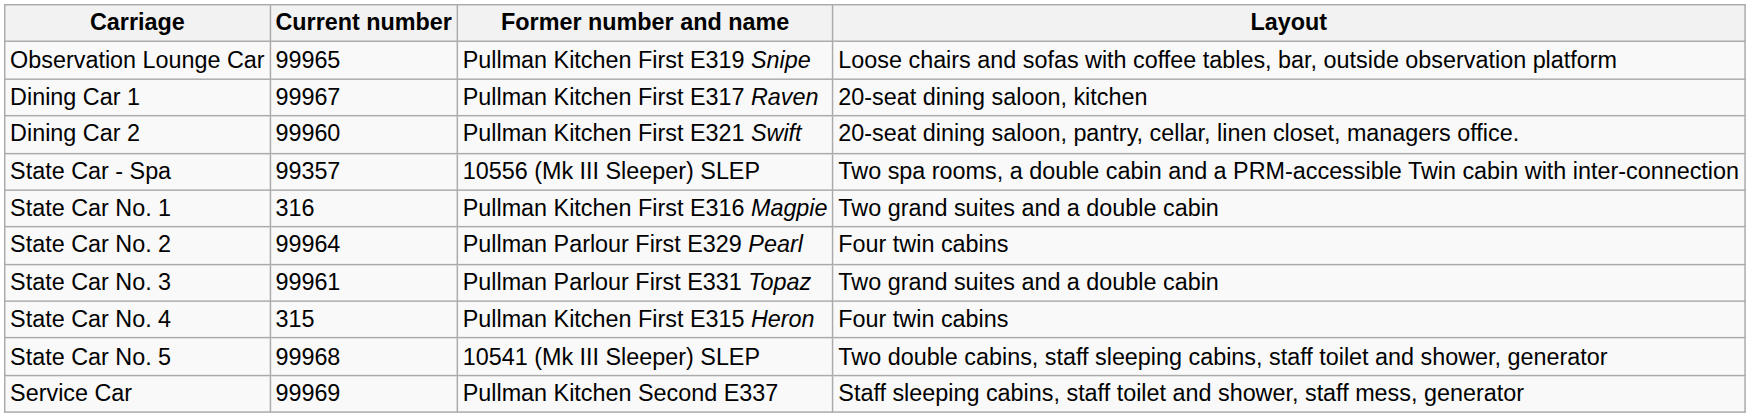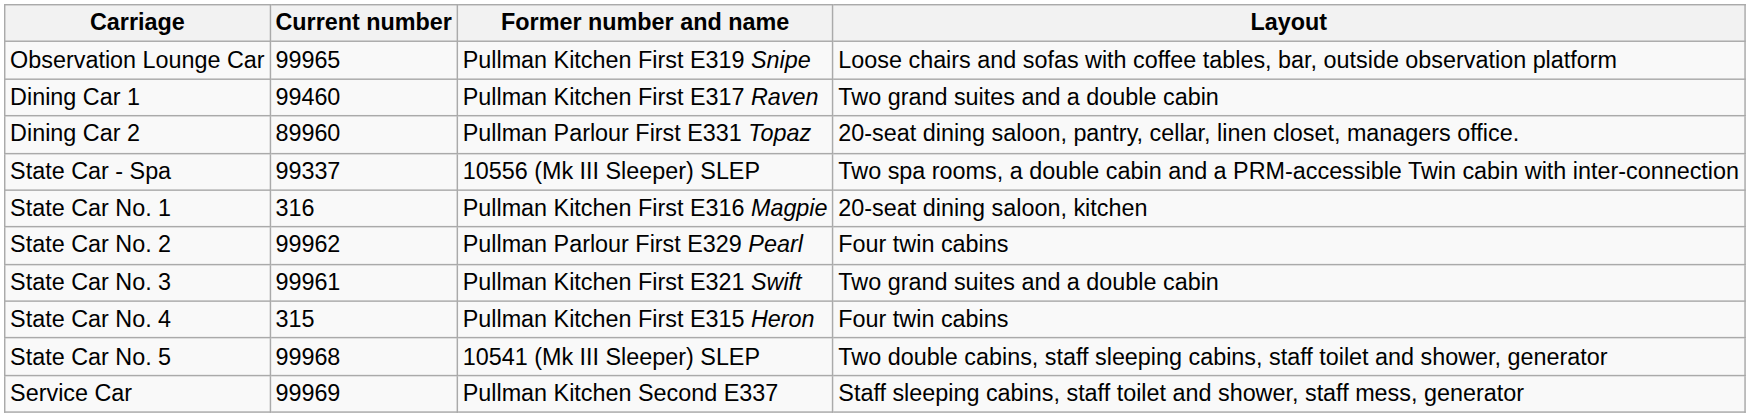 <table class="wikitable">
 <tr>
 <th>Carriage</th>
 <th>Current number</th>
 <th>Former number and name</th>
 <th>Layout</th>
 </tr>
 <tr>
 <td>Observation Lounge Car</td>
 <td>99965</td>
 <td>Pullman Kitchen First E319 <em>Snipe</em></td>
 <td>Loose chairs and sofas with coffee tables, bar, outside observation platform</td>
 </tr>
 <tr>
 <td>Dining Car 1</td>
-<td>99967</td>
+<td>99460</td>
 <td>Pullman Kitchen First E317 <em>Raven</em></td>
-<td>20-seat dining saloon, kitchen</td>
+<td>Two grand suites and a double cabin</td>
 </tr>
 <tr>
 <td>Dining Car 2</td>
-<td>99960</td>
-<td>Pullman Kitchen First E321 <em>Swift</em></td>
+<td>89960</td>
+<td>Pullman Parlour First E331 <em>Topaz</em></td>
 <td>20-seat dining saloon, pantry, cellar, linen closet, managers office.</td>
 </tr>
 <tr>
 <td>State Car - Spa</td>
-<td>99357</td>
+<td>99337</td>
 <td>10556 (Mk III Sleeper) SLEP</td>
 <td>Two spa rooms, a double cabin and a PRM-accessible Twin cabin with inter-connection</td>
 </tr>
 <tr>
 <td>State Car No. 1</td>
 <td>316</td>
 <td>Pullman Kitchen First E316 <em>Magpie</em></td>
-<td>Two grand suites and a double cabin</td>
+<td>20-seat dining saloon, kitchen</td>
 </tr>
 <tr>
 <td>State Car No. 2</td>
-<td>99964</td>
+<td>99962</td>
 <td>Pullman Parlour First E329 <em>Pearl</em></td>
 <td>Four twin cabins</td>
 </tr>
 <tr>
 <td>State Car No. 3</td>
 <td>99961</td>
-<td>Pullman Parlour First E331 <em>Topaz</em></td>
+<td>Pullman Kitchen First E321 <em>Swift</em></td>
 <td>Two grand suites and a double cabin</td>
 </tr>
 <tr>
 <td>State Car No. 4</td>
 <td>315</td>
 <td>Pullman Kitchen First E315 <em>Heron</em></td>
 <td>Four twin cabins</td>
 </tr>
 <tr>
 <td>State Car No. 5</td>
 <td>99968</td>
 <td>10541 (Mk III Sleeper) SLEP</td>
 <td>Two double cabins, staff sleeping cabins, staff toilet and shower, generator</td>
 </tr>
 <tr>
 <td>Service Car</td>
 <td>99969</td>
 <td>Pullman Kitchen Second E337</td>
 <td>Staff sleeping cabins, staff toilet and shower, staff mess, generator</td>
 </tr>
 </table>
